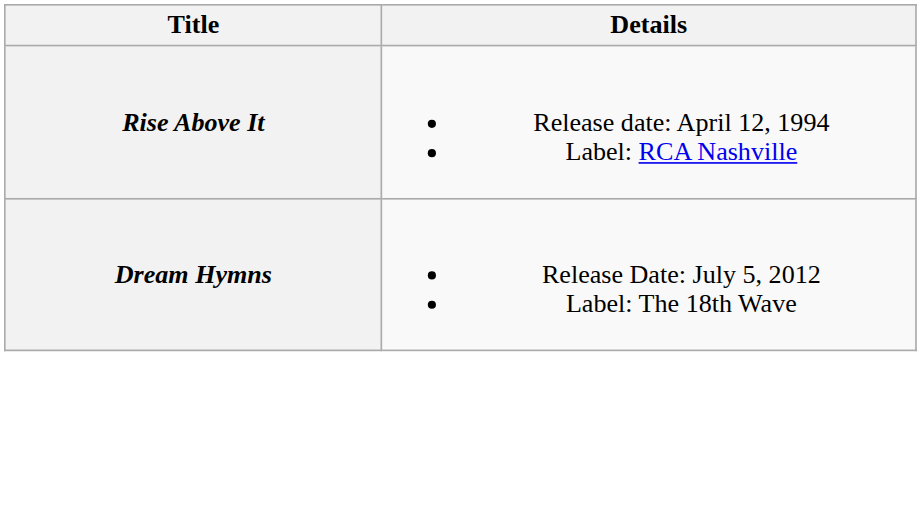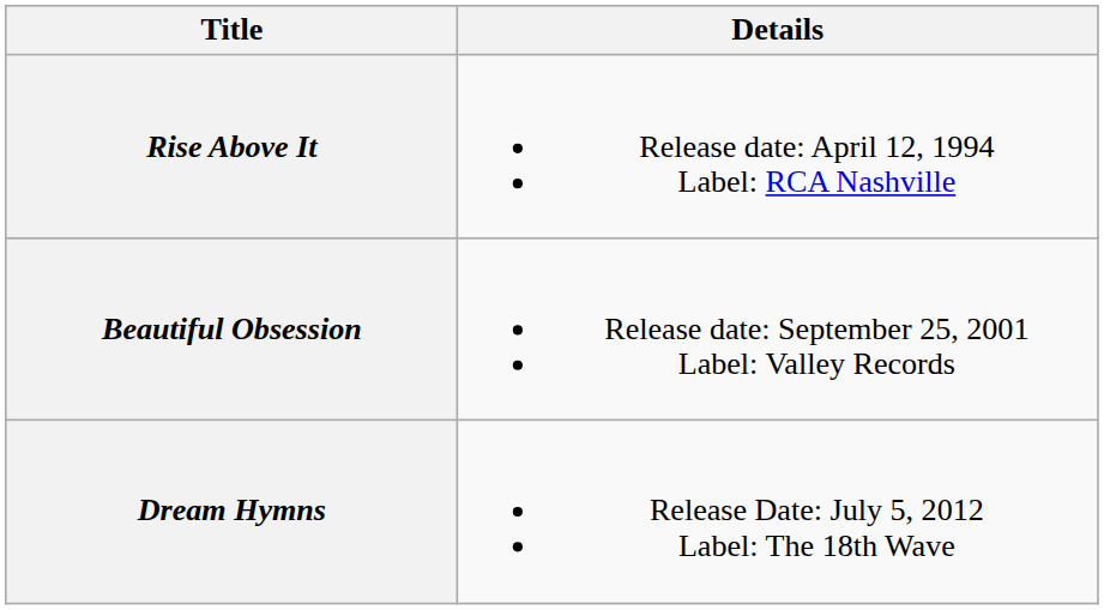 <table class="wikitable plainrowheaders" style="text-align:center;">
 <tr>
 <th style="width:14em;">Title</th>
 <th style="width:20em;">Details</th>
 </tr>
 <tr>
 <th scope="row"><em>Rise Above It</em></th>
 <td><br><ul><li>Release date: April 12, 1994</li><li>Label: <a href='#'>RCA Nashville</a></li></ul></td>
 </tr>
 <tr>
+<th scope="row"><em>Beautiful Obsession</em></th>
+<td><br><ul><li>Release date: September 25, 2001</li><li>Label: Valley Records</li></ul></td>
+</tr>
+<tr>
 <th scope="row"><em>Dream Hymns</em></th>
 <td><br><ul><li>Release Date: July 5, 2012</li><li>Label: The 18th Wave</li></ul></td>
 </tr>
 </table>
